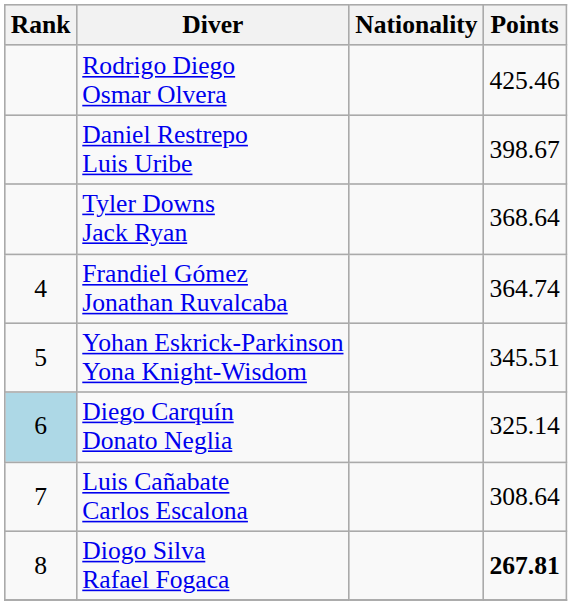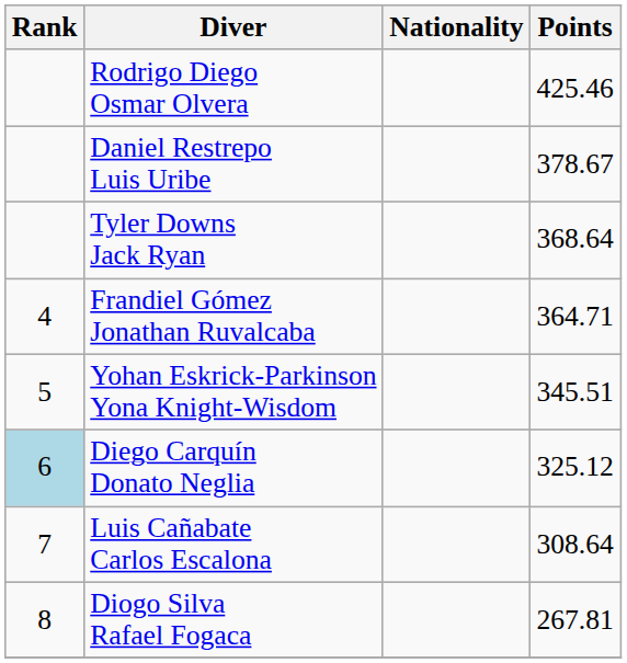 <table class="wikitable sortable" style="font-size:100%">
 <tr>
 <th>Rank</th>
 <th>Diver</th>
 <th>Nationality</th>
 <th>Points</th>
 </tr>
 <tr>
 <td align=center></td>
 <td><a href='#'>Rodrigo Diego</a><br><a href='#'>Osmar Olvera</a></td>
 <td></td>
 <td align=center>425.46</td>
 </tr>
 <tr>
 <td align=center></td>
 <td><a href='#'>Daniel Restrepo</a><br><a href='#'>Luis Uribe</a></td>
 <td></td>
-<td align=center>398.67</td>
+<td align=center>378.67</td>
 </tr>
 <tr>
 <td align=center></td>
 <td><a href='#'>Tyler Downs</a><br><a href='#'>Jack Ryan</a></td>
 <td></td>
 <td align=center>368.64</td>
 </tr>
 <tr>
 <td align=center>4</td>
 <td><a href='#'>Frandiel Gómez</a><br><a href='#'>Jonathan Ruvalcaba</a></td>
 <td></td>
-<td align=center>364.74</td>
+<td align=center>364.71</td>
 </tr>
 <tr>
 <td align=center>5</td>
 <td><a href='#'>Yohan Eskrick-Parkinson</a><br><a href='#'>Yona Knight-Wisdom</a></td>
 <td></td>
 <td align=center>345.51</td>
 </tr>
 <tr>
 <td align=center style="background: lightblue;">6</td>
 <td><a href='#'>Diego Carquín</a><br><a href='#'>Donato Neglia</a></td>
 <td></td>
-<td align=center>325.14</td>
+<td align=center>325.12</td>
 </tr>
 <tr>
 <td align=center>7</td>
 <td><a href='#'>Luis Cañabate</a><br><a href='#'>Carlos Escalona</a></td>
 <td></td>
 <td align=center>308.64</td>
 </tr>
 <tr>
 <td align=center>8</td>
 <td><a href='#'>Diogo Silva</a><br><a href='#'>Rafael Fogaca</a></td>
 <td></td>
-<td align=center><strong>267.81</strong></td>
+<td align=center>267.81</td>
 </tr>
 <tr>
 </tr>
 </table>
